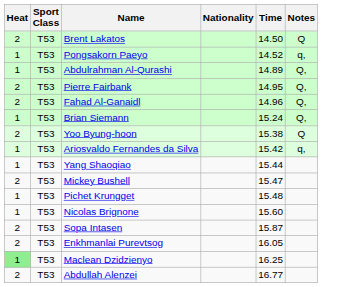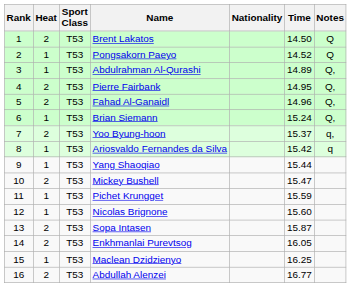 <table class="wikitable sortable" style="text-align:center">
 <tr>
+<th>Rank</th>
 <th>Heat</th>
 <th>Sport<br>Class</th>
 <th>Name</th>
 <th>Nationality</th>
 <th>Time</th>
 <th>Notes</th>
 </tr>
 <tr bgcolor=ccffcc>
+<td>1</td>
 <td>2</td>
 <td>T53</td>
 <td align=left><a href='#'>Brent Lakatos</a></td>
 <td align=left></td>
 <td>14.50</td>
 <td>Q</td>
 </tr>
 <tr bgcolor=ccffcc>
+<td>2</td>
 <td>1</td>
 <td>T53</td>
 <td align=left><a href='#'>Pongsakorn Paeyo</a></td>
 <td align=left></td>
 <td>14.52</td>
-<td>q, </td>
+<td>Q</td>
 </tr>
 <tr bgcolor=ccffcc>
+<td>3</td>
 <td>1</td>
 <td>T53</td>
 <td align=left><a href='#'>Abdulrahman Al-Qurashi</a></td>
 <td align=left></td>
 <td>14.89</td>
 <td>Q, </td>
 </tr>
 <tr bgcolor=ccffcc>
+<td>4</td>
 <td>2</td>
 <td>T53</td>
 <td align=left><a href='#'>Pierre Fairbank</a></td>
 <td align=left></td>
 <td>14.95</td>
 <td>Q, </td>
 </tr>
 <tr bgcolor=ccffcc>
+<td>5</td>
 <td>2</td>
 <td>T53</td>
 <td align=left><a href='#'>Fahad Al-Ganaidl</a></td>
 <td align=left></td>
 <td>14.96</td>
 <td>Q, </td>
 </tr>
 <tr bgcolor=ccffcc>
+<td>6</td>
 <td>1</td>
 <td>T53</td>
 <td align=left><a href='#'>Brian Siemann</a></td>
 <td align=left></td>
 <td>15.24</td>
 <td>Q, </td>
 </tr>
 <tr bgcolor=ddffdd>
+<td>7</td>
 <td>2</td>
 <td>T53</td>
 <td align=left><a href='#'>Yoo Byung-hoon</a></td>
 <td align=left></td>
-<td>15.38</td>
-<td>Q</td>
+<td>15.37</td>
+<td>q, </td>
 </tr>
 <tr bgcolor=ddffdd>
+<td>8</td>
 <td>1</td>
 <td>T53</td>
 <td align=left><a href='#'>Ariosvaldo Fernandes da Silva</a></td>
 <td align=left></td>
 <td>15.42</td>
-<td>q, </td>
+<td>q</td>
 </tr>
 <tr>
+<td>9</td>
 <td>1</td>
 <td>T53</td>
 <td align=left><a href='#'>Yang Shaoqiao</a></td>
 <td align=left></td>
 <td>15.44</td>
 <td></td>
 </tr>
 <tr>
+<td>10</td>
 <td>2</td>
 <td>T53</td>
 <td align=left><a href='#'>Mickey Bushell</a></td>
 <td align=left></td>
 <td>15.47</td>
 <td></td>
 </tr>
 <tr>
+<td>11</td>
 <td>1</td>
 <td>T53</td>
 <td align=left><a href='#'>Pichet Krungget</a></td>
 <td align=left></td>
-<td>15.48</td>
+<td>15.59</td>
 <td></td>
 </tr>
 <tr>
+<td>12</td>
 <td>1</td>
 <td>T53</td>
 <td align=left><a href='#'>Nicolas Brignone</a></td>
 <td align=left></td>
 <td>15.60</td>
 <td></td>
 </tr>
 <tr>
+<td>13</td>
 <td>2</td>
 <td>T53</td>
 <td align=left><a href='#'>Sopa Intasen</a></td>
 <td align=left></td>
 <td>15.87</td>
 <td></td>
 </tr>
 <tr>
+<td>14</td>
 <td>2</td>
 <td>T53</td>
 <td align=left><a href='#'>Enkhmanlai Purevtsog</a></td>
 <td align=left></td>
 <td>16.05</td>
 <td></td>
 </tr>
 <tr>
-<td style="background: lightgreen;">1</td>
+<td>15</td>
+<td>1</td>
 <td>T53</td>
 <td align=left><a href='#'>Maclean Dzidzienyo</a></td>
 <td align=left></td>
 <td>16.25</td>
 <td></td>
 </tr>
 <tr>
+<td>16</td>
 <td>2</td>
 <td>T53</td>
 <td align=left><a href='#'>Abdullah Alenzei</a></td>
 <td align=left></td>
 <td>16.77</td>
 <td></td>
 </tr>
 </table>
